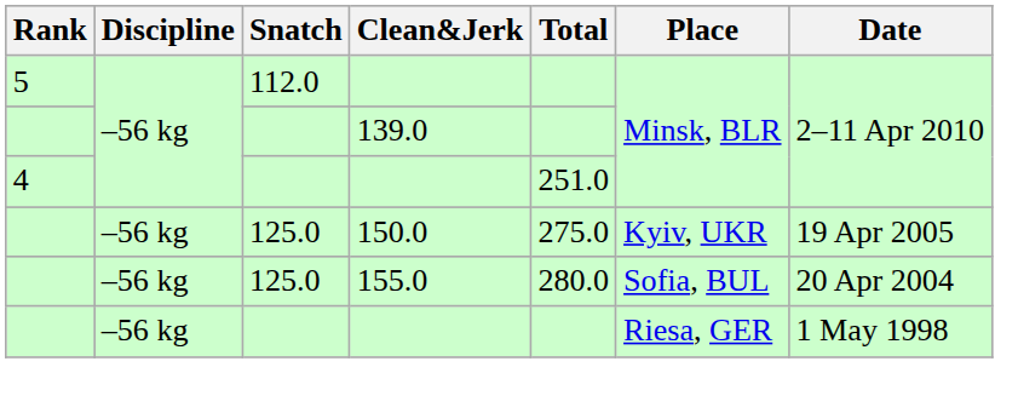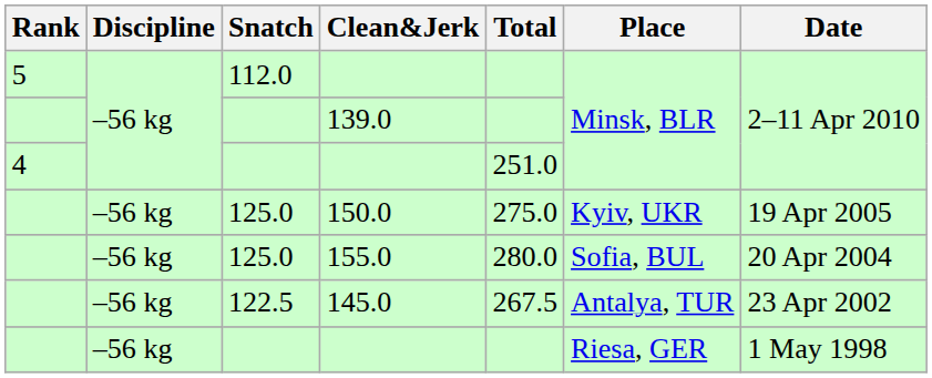 <table class="wikitable">
 <tr>
 <th>Rank</th>
 <th>Discipline</th>
 <th>Snatch</th>
 <th>Clean&Jerk</th>
 <th>Total</th>
 <th>Place</th>
 <th>Date</th>
 </tr>
 <tr bgcolor=#CCFFCC>
 <td>5</td>
 <td rowspan=3>–56 kg</td>
 <td>112.0</td>
 <td></td>
 <td></td>
 <td rowspan=3><a href='#'>Minsk</a>, <a href='#'>BLR</a></td>
 <td rowspan=3>2–11 Apr 2010</td>
 </tr>
 <tr bgcolor=#CCFFCC>
 <td></td>
 <td></td>
 <td>139.0</td>
 <td></td>
 </tr>
 <tr bgcolor=#CCFFCC>
 <td>4</td>
 <td></td>
 <td></td>
 <td>251.0</td>
 </tr>
 <tr bgcolor=#CCFFCC>
 <td></td>
 <td>–56 kg</td>
 <td>125.0</td>
 <td>150.0</td>
 <td>275.0</td>
 <td><a href='#'>Kyiv</a>, <a href='#'>UKR</a></td>
 <td>19 Apr 2005</td>
 </tr>
 <tr bgcolor=#CCFFCC>
 <td></td>
 <td>–56 kg</td>
 <td>125.0</td>
 <td>155.0</td>
 <td>280.0</td>
 <td><a href='#'>Sofia</a>, <a href='#'>BUL</a></td>
 <td>20 Apr 2004</td>
 </tr>
 <tr bgcolor=#CCFFCC>
 <td></td>
 <td>–56 kg</td>
+<td>122.5</td>
+<td>145.0</td>
+<td>267.5</td>
+<td><a href='#'>Antalya</a>, <a href='#'>TUR</a></td>
+<td>23 Apr 2002</td>
+</tr>
+<tr bgcolor=#CCFFCC>
+<td></td>
+<td>–56 kg</td>
 <td></td>
 <td></td>
 <td></td>
 <td><a href='#'>Riesa</a>, <a href='#'>GER</a></td>
 <td>1 May 1998</td>
 </tr>
 </table>
